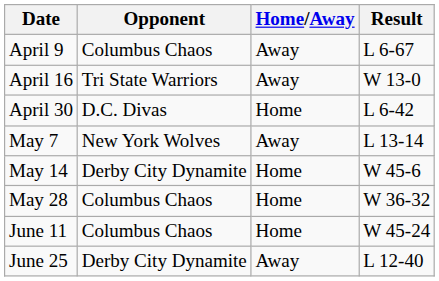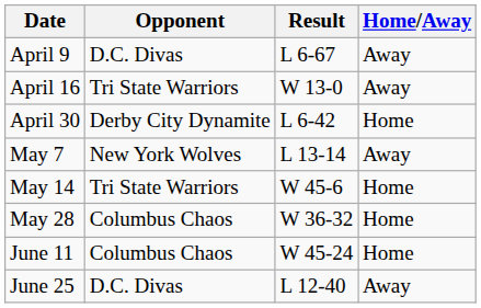 <table class="wikitable">
 <tr>
 <th>Date</th>
 <th>Opponent</th>
+<th>Result</th>
 <th><a href='#'>Home</a>/<a href='#'>Away</a></th>
-<th>Result</th>
 </tr>
 <tr>
 <td>April 9</td>
-<td>Columbus Chaos</td>
+<td>D.C. Divas</td>
+<td>L 6-67</td>
 <td>Away</td>
-<td>L 6-67</td>
 </tr>
 <tr>
 <td>April 16</td>
 <td>Tri State Warriors</td>
+<td>W 13-0</td>
 <td>Away</td>
-<td>W 13-0</td>
 </tr>
 <tr>
 <td>April 30</td>
-<td>D.C. Divas</td>
+<td>Derby City Dynamite</td>
+<td>L 6-42</td>
 <td>Home</td>
-<td>L 6-42</td>
 </tr>
 <tr>
 <td>May 7</td>
 <td>New York Wolves</td>
+<td>L 13-14</td>
 <td>Away</td>
-<td>L 13-14</td>
 </tr>
 <tr>
 <td>May 14</td>
-<td>Derby City Dynamite</td>
+<td>Tri State Warriors</td>
+<td>W 45-6</td>
 <td>Home</td>
-<td>W 45-6</td>
 </tr>
 <tr>
 <td>May 28</td>
 <td>Columbus Chaos</td>
+<td>W 36-32</td>
 <td>Home</td>
-<td>W 36-32</td>
 </tr>
 <tr>
 <td>June 11</td>
 <td>Columbus Chaos</td>
+<td>W 45-24</td>
 <td>Home</td>
-<td>W 45-24</td>
 </tr>
 <tr>
 <td>June 25</td>
-<td>Derby City Dynamite</td>
+<td>D.C. Divas</td>
+<td>L 12-40</td>
 <td>Away</td>
-<td>L 12-40</td>
 </tr>
 </table>
